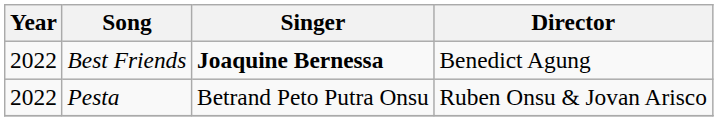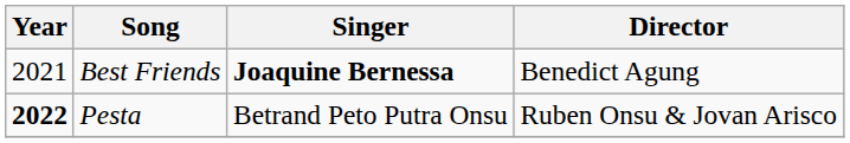 <table class="wikitable">
 <tr>
 <th>Year</th>
 <th>Song</th>
 <th>Singer</th>
 <th>Director</th>
 </tr>
 <tr>
-<td>2022</td>
+<td>2021</td>
 <td><em>Best Friends</em></td>
 <td><strong>Joaquine Bernessa</strong></td>
 <td>Benedict Agung</td>
 </tr>
 <tr>
-<td rowspan="1">2022</td>
+<td rowspan="1"><strong>2022</strong></td>
 <td><em>Pesta</em></td>
 <td>Betrand Peto Putra Onsu</td>
 <td>Ruben Onsu & Jovan Arisco</td>
 </tr>
 <tr>
 </tr>
 </table>
